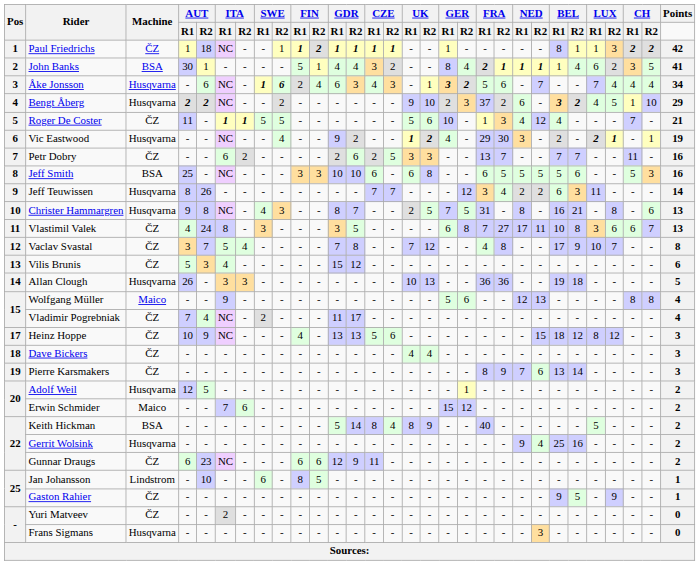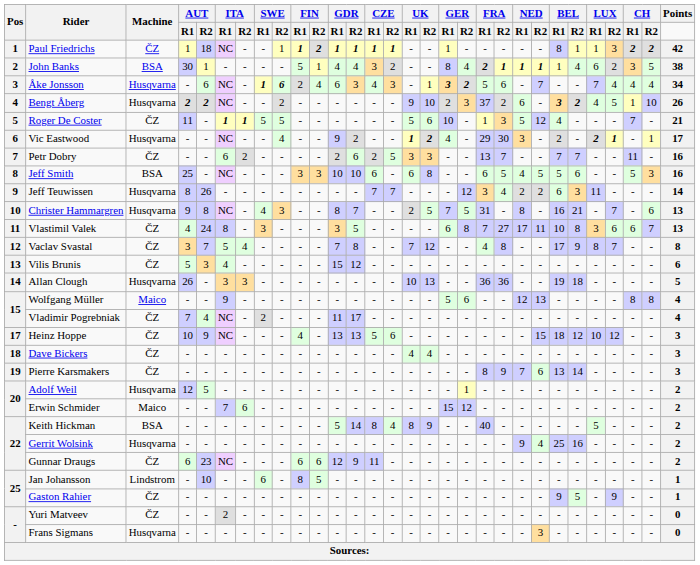 <table class="wikitable" style="text-align:center; font-size:80%">
 <tr>
 <th valign="middle" rowspan=2>Pos</th>
 <th valign="middle" rowspan=2>Rider</th>
 <th valign="middle" rowspan=2>Machine</th>
 <th colspan=2><a href='#'>AUT</a><br></th>
 <th colspan=2><a href='#'>ITA</a><br></th>
 <th colspan=2><a href='#'>SWE</a><br></th>
 <th colspan=2><a href='#'>FIN</a><br></th>
 <th colspan=2><a href='#'>GDR</a><br></th>
 <th colspan=2><a href='#'>CZE</a><br></th>
 <th colspan=2><a href='#'>UK</a><br></th>
 <th colspan=2><a href='#'>GER</a><br></th>
 <th colspan=2><a href='#'>FRA</a><br></th>
 <th colspan=2><a href='#'>NED</a><br></th>
 <th colspan=2><a href='#'>BEL</a><br></th>
 <th colspan=2><a href='#'>LUX</a><br></th>
 <th colspan=2><a href='#'>CH</a><br></th>
 <th valign="middle">Points</th>
 </tr>
 <tr>
 <th>R1</th>
 <th>R2</th>
 <th>R1</th>
 <th>R2</th>
 <th>R1</th>
 <th>R2</th>
 <th>R1</th>
 <th>R2</th>
 <th>R1</th>
 <th>R2</th>
 <th>R1</th>
 <th>R2</th>
 <th>R1</th>
 <th>R2</th>
 <th>R1</th>
 <th>R2</th>
 <th>R1</th>
 <th>R2</th>
 <th>R1</th>
 <th>R2</th>
 <th>R1</th>
 <th>R2</th>
 <th>R1</th>
 <th>R2</th>
 <th>R1</th>
 <th>R2</th>
 </tr>
 <tr>
 <th>1</th>
 <td align=left> <a href='#'>Paul Friedrichs</a></td>
 <td><a href='#'>ČZ</a></td>
 <td style="background:#ffffbf;">1</td>
 <td style="background:#cfcfff;">18</td>
 <td style="background:#EFCFFF;">NC</td>
 <td>-</td>
 <td>-</td>
 <td style="background:#ffffbf;">1</td>
 <td style="background:#ffffbf;"><strong><em>1</em></strong></td>
 <td style="background:#dfdfdf;"><strong><em>2</em></strong></td>
 <td style="background:#ffffbf;"><strong><em>1</em></strong></td>
 <td style="background:#ffffbf;"><strong><em>1</em></strong></td>
 <td style="background:#ffffbf;"><strong><em>1</em></strong></td>
 <td style="background:#ffffbf;"><strong><em>1</em></strong></td>
 <td>-</td>
 <td>-</td>
 <td style="background:#ffffbf;">1</td>
 <td>-</td>
 <td>-</td>
 <td>-</td>
 <td>-</td>
 <td>-</td>
 <td style="background:#cfcfff;">8</td>
 <td style="background:#ffffbf;">1</td>
 <td style="background:#ffffbf;">1</td>
 <td style="background:#ffdf9f;">3</td>
 <td style="background:#dfdfdf;"><strong><em>2</em></strong></td>
 <td style="background:#dfdfdf;"><strong><em>2</em></strong></td>
 <th>42</th>
 </tr>
 <tr>
 <th>2</th>
 <td align=left> <a href='#'>John Banks</a></td>
 <td><a href='#'>BSA</a></td>
 <td style="background:#cfcfff;">30</td>
 <td style="background:#ffffbf;">1</td>
 <td>-</td>
 <td>-</td>
 <td>-</td>
 <td>-</td>
 <td style="background:#dfffdf;">5</td>
 <td style="background:#ffffbf;">1</td>
 <td style="background:#dfffdf;">4</td>
 <td style="background:#dfffdf;">4</td>
 <td style="background:#ffdf9f;">3</td>
 <td style="background:#dfdfdf;">2</td>
 <td>-</td>
 <td>-</td>
 <td style="background:#cfcfff;">8</td>
 <td style="background:#dfffdf;">4</td>
 <td style="background:#dfdfdf;"><strong><em>2</em></strong></td>
 <td style="background:#ffffbf;"><strong><em>1</em></strong></td>
 <td style="background:#ffffbf;"><strong><em>1</em></strong></td>
 <td style="background:#ffffbf;"><strong><em>1</em></strong></td>
 <td style="background:#ffffbf;">1</td>
 <td style="background:#dfffdf;">4</td>
 <td style="background:#dfffdf;">6</td>
 <td style="background:#dfdfdf;">2</td>
 <td style="background:#ffdf9f;">3</td>
 <td style="background:#dfffdf;">5</td>
-<th>41</th>
+<th>38</th>
 </tr>
 <tr>
 <th>3</th>
 <td align=left> <a href='#'>Åke Jonsson</a></td>
 <td><a href='#'>Husqvarna</a></td>
 <td>-</td>
 <td style="background:#dfffdf;">6</td>
 <td style="background:#EFCFFF;">NC</td>
 <td>-</td>
 <td style="background:#ffffbf;"><strong><em>1</em></strong></td>
 <td style="background:#dfffdf;"><strong><em>6</em></strong></td>
 <td style="background:#dfdfdf;">2</td>
 <td style="background:#dfffdf;">4</td>
 <td style="background:#dfffdf;">6</td>
 <td style="background:#ffdf9f;">3</td>
 <td style="background:#dfffdf;">4</td>
 <td style="background:#ffdf9f;">3</td>
 <td>-</td>
 <td style="background:#ffffbf;">1</td>
 <td style="background:#ffdf9f;"><strong><em>3</em></strong></td>
 <td style="background:#dfdfdf;"><strong><em>2</em></strong></td>
 <td style="background:#dfffdf;">5</td>
 <td style="background:#dfffdf;">6</td>
 <td>-</td>
 <td style="background:#cfcfff;">7</td>
 <td>-</td>
 <td>-</td>
 <td style="background:#cfcfff;">7</td>
 <td style="background:#dfffdf;">4</td>
 <td style="background:#dfffdf;">4</td>
 <td style="background:#dfffdf;">4</td>
 <th>34</th>
 </tr>
 <tr>
 <th>4</th>
 <td align=left> <a href='#'>Bengt Åberg</a></td>
 <td>Husqvarna</td>
 <td style="background:#dfdfdf;"><strong><em>2</em></strong></td>
 <td style="background:#dfdfdf;"><strong><em>2</em></strong></td>
 <td style="background:#EFCFFF;">NC</td>
 <td>-</td>
 <td>-</td>
 <td style="background:#dfdfdf;">2</td>
 <td>-</td>
 <td>-</td>
 <td>-</td>
 <td>-</td>
 <td>-</td>
 <td>-</td>
 <td style="background:#cfcfff;">9</td>
 <td style="background:#cfcfff;">10</td>
 <td style="background:#dfdfdf;">2</td>
 <td style="background:#ffdf9f;">3</td>
 <td style="background:#cfcfff;">37</td>
 <td style="background:#dfdfdf;">2</td>
 <td style="background:#dfffdf;">6</td>
 <td>-</td>
 <td style="background:#ffdf9f;"><strong><em>3</em></strong></td>
 <td style="background:#dfdfdf;"><strong><em>2</em></strong></td>
 <td style="background:#dfffdf;">4</td>
 <td style="background:#dfffdf;">5</td>
 <td style="background:#ffffbf;">1</td>
 <td style="background:#cfcfff;">10</td>
-<th>29</th>
+<th>26</th>
 </tr>
 <tr>
 <th>5</th>
 <td align=left> <a href='#'>Roger De Coster</a></td>
 <td>ČZ</td>
 <td style="background:#cfcfff;">11</td>
 <td>-</td>
 <td style="background:#ffffbf;"><strong><em>1</em></strong></td>
 <td style="background:#ffffbf;"><strong><em>1</em></strong></td>
 <td style="background:#dfffdf;">5</td>
 <td style="background:#dfffdf;">5</td>
 <td>-</td>
 <td>-</td>
 <td>-</td>
 <td>-</td>
 <td>-</td>
 <td>-</td>
 <td style="background:#dfffdf;">5</td>
 <td style="background:#dfffdf;">6</td>
 <td style="background:#cfcfff;">10</td>
 <td>-</td>
 <td style="background:#ffffbf;">1</td>
 <td style="background:#ffdf9f;">3</td>
-<td style="background:#dfffdf;">4</td>
+<td style="background:#dfffdf;">5</td>
 <td style="background:#cfcfff;">12</td>
 <td style="background:#dfffdf;">4</td>
 <td>-</td>
 <td>-</td>
 <td>-</td>
 <td style="background:#cfcfff;">7</td>
 <td>-</td>
 <th>21</th>
 </tr>
 <tr>
 <th>6</th>
 <td align=left> Vic Eastwood</td>
 <td>Husqvarna</td>
 <td>-</td>
 <td>-</td>
 <td style="background:#EFCFFF;">NC</td>
 <td>-</td>
 <td>-</td>
 <td style="background:#dfffdf;">4</td>
 <td>-</td>
 <td>-</td>
 <td style="background:#cfcfff;">9</td>
 <td style="background:#dfdfdf;">2</td>
 <td>-</td>
 <td>-</td>
 <td style="background:#ffffbf;"><strong><em>1</em></strong></td>
 <td style="background:#dfdfdf;"><strong><em>2</em></strong></td>
 <td style="background:#dfffdf;">4</td>
 <td>-</td>
 <td style="background:#cfcfff;">29</td>
 <td style="background:#cfcfff;">30</td>
 <td style="background:#ffdf9f;">3</td>
 <td>-</td>
 <td style="background:#dfdfdf;">2</td>
 <td>-</td>
 <td style="background:#dfdfdf;"><strong><em>2</em></strong></td>
 <td style="background:#ffffbf;"><strong><em>1</em></strong></td>
 <td>-</td>
 <td style="background:#ffffbf;">1</td>
-<th>19</th>
+<th>17</th>
 </tr>
 <tr>
 <th>7</th>
 <td align=left> Petr Dobry</td>
 <td>ČZ</td>
 <td>-</td>
 <td>-</td>
 <td style="background:#dfffdf;">6</td>
 <td style="background:#dfdfdf;">2</td>
 <td>-</td>
 <td>-</td>
 <td>-</td>
 <td>-</td>
 <td style="background:#dfdfdf;">2</td>
 <td style="background:#dfffdf;">6</td>
 <td style="background:#dfdfdf;">2</td>
 <td style="background:#dfffdf;">5</td>
 <td style="background:#ffdf9f;">3</td>
 <td style="background:#ffdf9f;">3</td>
 <td>-</td>
 <td>-</td>
 <td style="background:#cfcfff;">13</td>
 <td style="background:#cfcfff;">7</td>
 <td>-</td>
 <td>-</td>
 <td style="background:#cfcfff;">7</td>
 <td style="background:#cfcfff;">7</td>
 <td>-</td>
 <td>-</td>
 <td style="background:#cfcfff;">11</td>
 <td>-</td>
 <th>16</th>
 </tr>
 <tr>
 <th>8</th>
 <td align=left> <a href='#'>Jeff Smith</a></td>
 <td>BSA</td>
 <td style="background:#cfcfff;">25</td>
 <td>-</td>
 <td style="background:#EFCFFF;">NC</td>
 <td>-</td>
 <td>-</td>
 <td>-</td>
 <td style="background:#ffdf9f;">3</td>
 <td style="background:#ffdf9f;">3</td>
 <td style="background:#cfcfff;">10</td>
 <td style="background:#cfcfff;">10</td>
 <td style="background:#dfffdf;">6</td>
 <td>-</td>
 <td style="background:#dfffdf;">6</td>
 <td style="background:#cfcfff;">8</td>
 <td>-</td>
 <td>-</td>
 <td style="background:#dfffdf;">6</td>
 <td style="background:#dfffdf;">5</td>
-<td style="background:#dfffdf;">5</td>
+<td style="background:#dfffdf;">4</td>
 <td style="background:#dfffdf;">5</td>
 <td style="background:#dfffdf;">5</td>
 <td style="background:#dfffdf;">6</td>
 <td>-</td>
 <td>-</td>
 <td style="background:#dfffdf;">5</td>
 <td style="background:#ffdf9f;">3</td>
 <th>16</th>
 </tr>
 <tr>
 <th>9</th>
 <td align=left> Jeff Teuwissen</td>
 <td>Husqvarna</td>
 <td style="background:#cfcfff;">8</td>
 <td style="background:#cfcfff;">26</td>
 <td>-</td>
 <td>-</td>
 <td>-</td>
 <td>-</td>
 <td>-</td>
 <td>-</td>
 <td>-</td>
 <td>-</td>
 <td style="background:#cfcfff;">7</td>
 <td style="background:#cfcfff;">7</td>
 <td>-</td>
 <td>-</td>
 <td>-</td>
 <td style="background:#cfcfff;">12</td>
 <td style="background:#ffdf9f;">3</td>
 <td style="background:#dfffdf;">4</td>
 <td style="background:#dfdfdf;">2</td>
 <td style="background:#dfdfdf;">2</td>
 <td style="background:#dfffdf;">6</td>
 <td style="background:#ffdf9f;">3</td>
 <td style="background:#cfcfff;">11</td>
 <td>-</td>
 <td>-</td>
 <td>-</td>
 <th>14</th>
 </tr>
 <tr>
 <th>10</th>
 <td align=left> <a href='#'>Christer Hammargren</a></td>
 <td>Husqvarna</td>
 <td style="background:#cfcfff;">9</td>
 <td style="background:#cfcfff;">8</td>
 <td style="background:#EFCFFF;">NC</td>
 <td>-</td>
 <td style="background:#dfffdf;">4</td>
 <td style="background:#ffdf9f;">3</td>
 <td>-</td>
 <td>-</td>
 <td style="background:#cfcfff;">8</td>
 <td style="background:#cfcfff;">7</td>
 <td>-</td>
 <td>-</td>
 <td style="background:#dfdfdf;">2</td>
 <td style="background:#dfffdf;">5</td>
 <td style="background:#cfcfff;">7</td>
 <td style="background:#dfffdf;">5</td>
 <td style="background:#cfcfff;">31</td>
 <td>-</td>
 <td style="background:#cfcfff;">8</td>
 <td>-</td>
 <td style="background:#cfcfff;">16</td>
 <td style="background:#cfcfff;">21</td>
 <td>-</td>
-<td style="background:#cfcfff;">8</td>
+<td style="background:#cfcfff;">7</td>
 <td>-</td>
 <td style="background:#dfffdf;">6</td>
 <th>13</th>
 </tr>
 <tr>
 <th>11</th>
 <td align=left> Vlastimil Valek</td>
 <td>ČZ</td>
 <td style="background:#dfffdf;">4</td>
 <td style="background:#cfcfff;">24</td>
 <td style="background:#cfcfff;">8</td>
 <td>-</td>
 <td style="background:#ffdf9f;">3</td>
 <td>-</td>
 <td>-</td>
 <td>-</td>
 <td style="background:#ffdf9f;">3</td>
 <td style="background:#dfffdf;">5</td>
 <td>-</td>
 <td>-</td>
 <td>-</td>
 <td>-</td>
 <td style="background:#dfffdf;">6</td>
 <td style="background:#cfcfff;">8</td>
 <td style="background:#cfcfff;">7</td>
 <td style="background:#cfcfff;">27</td>
 <td style="background:#cfcfff;">17</td>
 <td style="background:#cfcfff;">11</td>
 <td style="background:#cfcfff;">10</td>
 <td style="background:#cfcfff;">8</td>
 <td style="background:#ffdf9f;">3</td>
 <td style="background:#dfffdf;">6</td>
 <td style="background:#dfffdf;">6</td>
 <td style="background:#cfcfff;">7</td>
 <th>13</th>
 </tr>
 <tr>
 <th>12</th>
 <td align=left> Vaclav Svastal</td>
 <td>ČZ</td>
 <td style="background:#ffdf9f;">3</td>
 <td style="background:#cfcfff;">7</td>
 <td style="background:#dfffdf;">5</td>
 <td style="background:#dfffdf;">4</td>
 <td>-</td>
 <td>-</td>
 <td>-</td>
 <td>-</td>
 <td style="background:#cfcfff;">7</td>
 <td style="background:#cfcfff;">8</td>
 <td>-</td>
 <td>-</td>
 <td style="background:#cfcfff;">7</td>
 <td style="background:#cfcfff;">12</td>
 <td>-</td>
 <td>-</td>
 <td style="background:#dfffdf;">4</td>
 <td style="background:#cfcfff;">8</td>
 <td>-</td>
 <td>-</td>
 <td style="background:#cfcfff;">17</td>
 <td style="background:#cfcfff;">9</td>
-<td style="background:#cfcfff;">10</td>
+<td style="background:#cfcfff;">8</td>
 <td style="background:#cfcfff;">7</td>
 <td>-</td>
 <td>-</td>
 <th>8</th>
 </tr>
 <tr>
 <th>13</th>
 <td align=left> Vilis Brunis</td>
 <td>ČZ</td>
 <td style="background:#dfffdf;">5</td>
 <td style="background:#ffdf9f;">3</td>
 <td style="background:#dfffdf;">4</td>
 <td>-</td>
 <td>-</td>
 <td>-</td>
 <td>-</td>
 <td>-</td>
 <td style="background:#cfcfff;">15</td>
 <td style="background:#cfcfff;">12</td>
 <td>-</td>
 <td>-</td>
 <td>-</td>
 <td>-</td>
 <td>-</td>
 <td>-</td>
 <td>-</td>
 <td>-</td>
 <td>-</td>
 <td>-</td>
 <td>-</td>
 <td>-</td>
 <td>-</td>
 <td>-</td>
 <td>-</td>
 <td>-</td>
 <th>6</th>
 </tr>
 <tr>
 <th>14</th>
 <td align=left> Allan Clough</td>
 <td>Husqvarna</td>
 <td style="background:#cfcfff;">26</td>
 <td>-</td>
 <td style="background:#ffdf9f;">3</td>
 <td style="background:#ffdf9f;">3</td>
 <td>-</td>
 <td>-</td>
 <td>-</td>
 <td>-</td>
 <td>-</td>
 <td>-</td>
 <td>-</td>
 <td>-</td>
 <td style="background:#cfcfff;">10</td>
 <td style="background:#cfcfff;">13</td>
 <td>-</td>
 <td>-</td>
 <td style="background:#cfcfff;">36</td>
 <td style="background:#cfcfff;">36</td>
 <td>-</td>
 <td>-</td>
 <td style="background:#cfcfff;">19</td>
 <td style="background:#cfcfff;">18</td>
 <td>-</td>
 <td>-</td>
 <td>-</td>
 <td>-</td>
 <th>5</th>
 </tr>
 <tr>
 <th rowspan=2>15</th>
 <td align=left> Wolfgang Müller</td>
 <td><a href='#'>Maico</a></td>
 <td>-</td>
 <td>-</td>
 <td style="background:#cfcfff;">9</td>
 <td>-</td>
 <td>-</td>
 <td>-</td>
 <td>-</td>
 <td>-</td>
 <td>-</td>
 <td>-</td>
 <td>-</td>
 <td>-</td>
 <td>-</td>
 <td>-</td>
 <td style="background:#dfffdf;">5</td>
 <td style="background:#dfffdf;">6</td>
 <td>-</td>
 <td>-</td>
 <td style="background:#cfcfff;">12</td>
 <td style="background:#cfcfff;">13</td>
 <td>-</td>
 <td>-</td>
 <td>-</td>
 <td>-</td>
 <td style="background:#cfcfff;">8</td>
 <td style="background:#cfcfff;">8</td>
 <th>4</th>
 </tr>
 <tr>
 <td align=left> Vladimir Pogrebniak</td>
 <td>ČZ</td>
 <td style="background:#cfcfff;">7</td>
 <td style="background:#dfffdf;">4</td>
 <td style="background:#EFCFFF;">NC</td>
 <td>-</td>
 <td style="background:#dfdfdf;">2</td>
 <td>-</td>
 <td>-</td>
 <td>-</td>
 <td style="background:#cfcfff;">11</td>
 <td style="background:#cfcfff;">17</td>
 <td>-</td>
 <td>-</td>
 <td>-</td>
 <td>-</td>
 <td>-</td>
 <td>-</td>
 <td>-</td>
 <td>-</td>
 <td>-</td>
 <td>-</td>
 <td>-</td>
 <td>-</td>
 <td>-</td>
 <td>-</td>
 <td>-</td>
 <td>-</td>
 <th>4</th>
 </tr>
 <tr>
 <th>17</th>
 <td align=left> Heinz Hoppe</td>
 <td>ČZ</td>
 <td style="background:#cfcfff;">10</td>
 <td style="background:#cfcfff;">9</td>
 <td style="background:#EFCFFF;">NC</td>
 <td>-</td>
 <td>-</td>
 <td>-</td>
 <td style="background:#dfffdf;">4</td>
 <td>-</td>
 <td style="background:#cfcfff;">13</td>
 <td style="background:#cfcfff;">13</td>
 <td style="background:#dfffdf;">5</td>
 <td style="background:#dfffdf;">6</td>
 <td>-</td>
 <td>-</td>
 <td>-</td>
 <td>-</td>
 <td>-</td>
 <td>-</td>
 <td>-</td>
 <td style="background:#cfcfff;">15</td>
 <td style="background:#cfcfff;">18</td>
 <td style="background:#cfcfff;">12</td>
-<td style="background:#cfcfff;">8</td>
+<td style="background:#cfcfff;">10</td>
 <td style="background:#cfcfff;">12</td>
 <td>-</td>
 <td>-</td>
 <th>3</th>
 </tr>
 <tr>
 <th>18</th>
 <td align=left> <a href='#'>Dave Bickers</a></td>
 <td>ČZ</td>
 <td>-</td>
 <td>-</td>
 <td>-</td>
 <td>-</td>
 <td>-</td>
 <td>-</td>
 <td>-</td>
 <td>-</td>
 <td>-</td>
 <td>-</td>
 <td>-</td>
 <td>-</td>
 <td style="background:#dfffdf;">4</td>
 <td style="background:#dfffdf;">4</td>
 <td>-</td>
 <td>-</td>
 <td>-</td>
 <td>-</td>
 <td>-</td>
 <td>-</td>
 <td>-</td>
 <td>-</td>
 <td>-</td>
 <td>-</td>
 <td>-</td>
 <td>-</td>
 <th>3</th>
 </tr>
 <tr>
 <th>19</th>
 <td align=left> Pierre Karsmakers</td>
 <td>ČZ</td>
 <td>-</td>
 <td>-</td>
 <td>-</td>
 <td>-</td>
 <td>-</td>
 <td>-</td>
 <td>-</td>
 <td>-</td>
 <td>-</td>
 <td>-</td>
 <td>-</td>
 <td>-</td>
 <td>-</td>
 <td>-</td>
 <td>-</td>
 <td>-</td>
 <td style="background:#cfcfff;">8</td>
 <td style="background:#cfcfff;">9</td>
 <td style="background:#cfcfff;">7</td>
 <td style="background:#dfffdf;">6</td>
 <td style="background:#cfcfff;">13</td>
 <td style="background:#cfcfff;">14</td>
 <td>-</td>
 <td>-</td>
 <td>-</td>
 <td>-</td>
 <th>3</th>
 </tr>
 <tr>
 <th rowspan=2>20</th>
 <td align=left> <a href='#'>Adolf Weil</a></td>
 <td>Husqvarna</td>
 <td style="background:#cfcfff;">12</td>
 <td style="background:#dfffdf;">5</td>
 <td>-</td>
 <td>-</td>
 <td>-</td>
 <td>-</td>
 <td>-</td>
 <td>-</td>
 <td>-</td>
 <td>-</td>
 <td>-</td>
 <td>-</td>
 <td>-</td>
 <td>-</td>
 <td>-</td>
 <td style="background:#ffffbf;">1</td>
 <td>-</td>
 <td>-</td>
 <td>-</td>
 <td>-</td>
 <td>-</td>
 <td>-</td>
 <td>-</td>
 <td>-</td>
 <td>-</td>
 <td>-</td>
 <th>2</th>
 </tr>
 <tr>
 <td align=left> Erwin Schmider</td>
 <td>Maico</td>
 <td>-</td>
 <td>-</td>
 <td style="background:#cfcfff;">7</td>
 <td style="background:#dfffdf;">6</td>
 <td>-</td>
 <td>-</td>
 <td>-</td>
 <td>-</td>
 <td>-</td>
 <td>-</td>
 <td>-</td>
 <td>-</td>
 <td>-</td>
 <td>-</td>
 <td style="background:#cfcfff;">15</td>
 <td style="background:#cfcfff;">12</td>
 <td>-</td>
 <td>-</td>
 <td>-</td>
 <td>-</td>
 <td>-</td>
 <td>-</td>
 <td>-</td>
 <td>-</td>
 <td>-</td>
 <td>-</td>
 <th>2</th>
 </tr>
 <tr>
 <th rowspan=3>22</th>
 <td align=left> Keith Hickman</td>
 <td>BSA</td>
 <td>-</td>
 <td>-</td>
 <td>-</td>
 <td>-</td>
 <td>-</td>
 <td>-</td>
 <td>-</td>
 <td>-</td>
 <td style="background:#dfffdf;">5</td>
 <td style="background:#cfcfff;">14</td>
 <td style="background:#cfcfff;">8</td>
 <td style="background:#dfffdf;">4</td>
 <td style="background:#cfcfff;">8</td>
 <td style="background:#cfcfff;">9</td>
 <td>-</td>
 <td>-</td>
 <td style="background:#cfcfff;">40</td>
 <td>-</td>
 <td>-</td>
 <td>-</td>
 <td>-</td>
 <td>-</td>
 <td style="background:#dfffdf;">5</td>
 <td>-</td>
 <td>-</td>
 <td>-</td>
 <th>2</th>
 </tr>
 <tr>
 <td align=left> <a href='#'>Gerrit Wolsink</a></td>
 <td>Husqvarna</td>
 <td>-</td>
 <td>-</td>
 <td>-</td>
 <td>-</td>
 <td>-</td>
 <td>-</td>
 <td>-</td>
 <td>-</td>
 <td>-</td>
 <td>-</td>
 <td>-</td>
 <td>-</td>
 <td>-</td>
 <td>-</td>
 <td>-</td>
 <td>-</td>
 <td>-</td>
 <td>-</td>
 <td style="background:#cfcfff;">9</td>
 <td style="background:#dfffdf;">4</td>
 <td style="background:#cfcfff;">25</td>
 <td style="background:#cfcfff;">16</td>
 <td>-</td>
 <td>-</td>
 <td>-</td>
 <td>-</td>
 <th>2</th>
 </tr>
 <tr>
 <td align=left> Gunnar Draugs</td>
 <td>ČZ</td>
 <td style="background:#dfffdf;">6</td>
 <td style="background:#cfcfff;">23</td>
 <td style="background:#EFCFFF;">NC</td>
 <td>-</td>
 <td>-</td>
 <td>-</td>
 <td style="background:#dfffdf;">6</td>
 <td style="background:#dfffdf;">6</td>
 <td style="background:#cfcfff;">12</td>
 <td style="background:#cfcfff;">9</td>
 <td style="background:#cfcfff;">11</td>
 <td>-</td>
 <td>-</td>
 <td>-</td>
 <td>-</td>
 <td>-</td>
 <td>-</td>
 <td>-</td>
 <td>-</td>
 <td>-</td>
 <td>-</td>
 <td>-</td>
 <td>-</td>
 <td>-</td>
 <td>-</td>
 <td>-</td>
 <th>2</th>
 </tr>
 <tr>
 <th rowspan=2>25</th>
 <td align=left> Jan Johansson</td>
 <td>Lindstrom</td>
 <td>-</td>
 <td style="background:#cfcfff;">10</td>
 <td>-</td>
 <td>-</td>
 <td style="background:#dfffdf;">6</td>
 <td>-</td>
 <td style="background:#cfcfff;">8</td>
 <td style="background:#dfffdf;">5</td>
 <td>-</td>
 <td>-</td>
 <td>-</td>
 <td>-</td>
 <td>-</td>
 <td>-</td>
 <td>-</td>
 <td>-</td>
 <td>-</td>
 <td>-</td>
 <td>-</td>
 <td>-</td>
 <td>-</td>
 <td>-</td>
 <td>-</td>
 <td>-</td>
 <td>-</td>
 <td>-</td>
 <th>1</th>
 </tr>
 <tr>
 <td align=left> <a href='#'>Gaston Rahier</a></td>
 <td>ČZ</td>
 <td>-</td>
 <td>-</td>
 <td>-</td>
 <td>-</td>
 <td>-</td>
 <td>-</td>
 <td>-</td>
 <td>-</td>
 <td>-</td>
 <td>-</td>
 <td>-</td>
 <td>-</td>
 <td>-</td>
 <td>-</td>
 <td>-</td>
 <td>-</td>
 <td>-</td>
 <td>-</td>
 <td>-</td>
 <td>-</td>
 <td style="background:#cfcfff;">9</td>
 <td style="background:#dfffdf;">5</td>
 <td>-</td>
 <td style="background:#cfcfff;">9</td>
 <td>-</td>
 <td>-</td>
 <th>1</th>
 </tr>
 <tr>
 <th rowspan=2>-</th>
 <td align=left> Yuri Matveev</td>
 <td>ČZ</td>
 <td>-</td>
 <td>-</td>
 <td style="background:#dfdfdf;">2</td>
 <td>-</td>
 <td>-</td>
 <td>-</td>
 <td>-</td>
 <td>-</td>
 <td>-</td>
 <td>-</td>
 <td>-</td>
 <td>-</td>
 <td>-</td>
 <td>-</td>
 <td>-</td>
 <td>-</td>
 <td>-</td>
 <td>-</td>
 <td>-</td>
 <td>-</td>
 <td>-</td>
 <td>-</td>
 <td>-</td>
 <td>-</td>
 <td>-</td>
 <td>-</td>
 <th>0</th>
 </tr>
 <tr>
 <td align=left> Frans Sigmans</td>
 <td>Husqvarna</td>
 <td>-</td>
 <td>-</td>
 <td>-</td>
 <td>-</td>
 <td>-</td>
 <td>-</td>
 <td>-</td>
 <td>-</td>
 <td>-</td>
 <td>-</td>
 <td>-</td>
 <td>-</td>
 <td>-</td>
 <td>-</td>
 <td>-</td>
 <td>-</td>
 <td>-</td>
 <td>-</td>
 <td>-</td>
 <td style="background:#ffdf9f;">3</td>
 <td>-</td>
 <td>-</td>
 <td>-</td>
 <td>-</td>
 <td>-</td>
 <td>-</td>
 <th>0</th>
 </tr>
 <tr>
 <th colspan=34>Sources:</th>
 </tr>
 </table>
